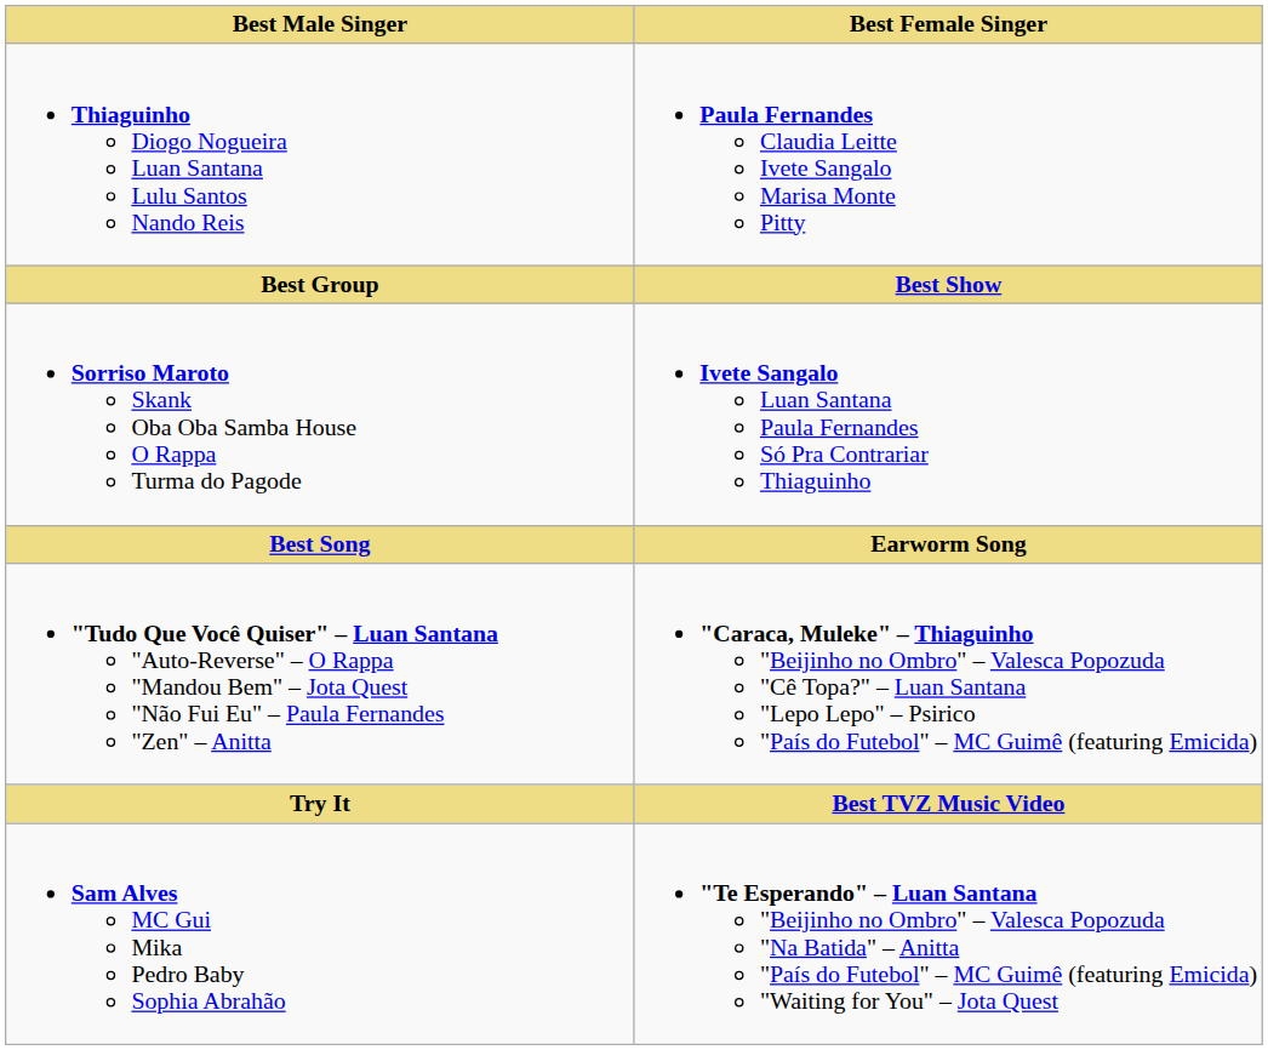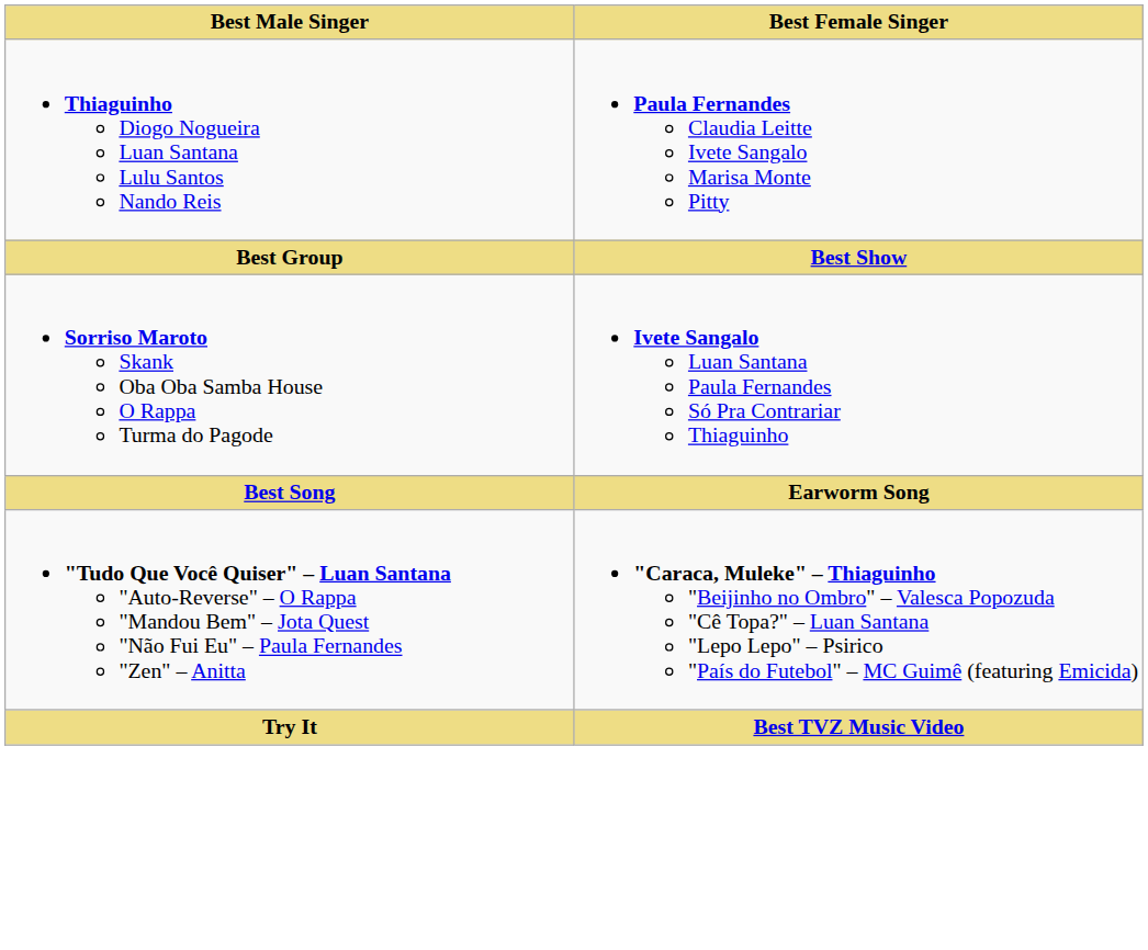 <table class="wikitable" style="width=">
 <tr>
 <th scope="col" width="50%" style="background:#EEDD85;">Best Male Singer</th>
 <th scope="col" width="50%" style="background:#EEDD85;">Best Female Singer</th>
 </tr>
 <tr>
 <td style="vertical-align:top"><br><ul><li><strong><a href='#'>Thiaguinho</a></strong><ul><li><a href='#'>Diogo Nogueira</a></li><li><a href='#'>Luan Santana</a></li><li><a href='#'>Lulu Santos</a></li><li><a href='#'>Nando Reis</a></li></ul></li></ul></td>
 <td style="vertical-align:top"><br><ul><li><strong><a href='#'>Paula Fernandes</a></strong><ul><li><a href='#'>Claudia Leitte</a></li><li><a href='#'>Ivete Sangalo</a></li><li><a href='#'>Marisa Monte</a></li><li><a href='#'>Pitty</a></li></ul></li></ul></td>
 </tr>
 <tr>
 <th scope="col" width="50%" style="background:#EEDD85;">Best Group</th>
 <th scope="col" width="50%" style="background:#EEDD85;"><a href='#'>Best Show</a></th>
 </tr>
 <tr>
 <td style="vertical-align:top"><br><ul><li><strong><a href='#'>Sorriso Maroto</a></strong><ul><li><a href='#'>Skank</a></li><li>Oba Oba Samba House</li><li><a href='#'>O Rappa</a></li><li>Turma do Pagode</li></ul></li></ul></td>
 <td style="vertical-align:top"><br><ul><li><strong><a href='#'>Ivete Sangalo</a></strong><ul><li><a href='#'>Luan Santana</a></li><li><a href='#'>Paula Fernandes</a></li><li><a href='#'>Só Pra Contrariar</a></li><li><a href='#'>Thiaguinho</a></li></ul></li></ul></td>
 </tr>
 <tr>
 <th scope="col" width="50%" style="background:#EEDD85;"><a href='#'>Best Song</a></th>
 <th scope="col" width="50%" style="background:#EEDD85;">Earworm Song</th>
 </tr>
 <tr>
 <td style="vertical-align:top"><br><ul><li><strong>"Tudo Que Você Quiser" – <a href='#'>Luan Santana</a></strong><ul><li>"Auto-Reverse" – <a href='#'>O Rappa</a></li><li>"Mandou Bem" – <a href='#'>Jota Quest</a></li><li>"Não Fui Eu" – <a href='#'>Paula Fernandes</a></li><li>"Zen" – <a href='#'>Anitta</a></li></ul></li></ul></td>
 <td style="vertical-align:top"><br><ul><li><strong>"Caraca, Muleke" – <a href='#'>Thiaguinho</a></strong><ul><li>"<a href='#'>Beijinho no Ombro</a>" – <a href='#'>Valesca Popozuda</a></li><li>"Cê Topa?" – <a href='#'>Luan Santana</a></li><li>"Lepo Lepo" – Psirico</li><li>"<a href='#'>País do Futebol</a>" – <a href='#'>MC Guimê</a> (featuring <a href='#'>Emicida</a>)</li></ul></li></ul></td>
 </tr>
 <tr>
 <th scope="col" width="50%" style="background:#EEDD85;">Try It</th>
 <th scope="col" width="50%" style="background:#EEDD85;"><a href='#'>Best TVZ Music Video</a></th>
 </tr>
-<tr>
-<td style="vertical-align:top"><br><ul><li><strong><a href='#'>Sam Alves</a></strong><ul><li><a href='#'>MC Gui</a></li><li>Mika</li><li>Pedro Baby</li><li><a href='#'>Sophia Abrahão</a></li></ul></li></ul></td>
-<td style="vertical-align:top"><br><ul><li><strong>"Te Esperando" – <a href='#'>Luan Santana</a></strong><ul><li>"<a href='#'>Beijinho no Ombro</a>" – <a href='#'>Valesca Popozuda</a></li><li>"<a href='#'>Na Batida</a>" – <a href='#'>Anitta</a></li><li>"<a href='#'>País do Futebol</a>" – <a href='#'>MC Guimê</a> (featuring <a href='#'>Emicida</a>)</li><li>"Waiting for You" – <a href='#'>Jota Quest</a></li></ul></li></ul></td>
-</tr>
 </table>
